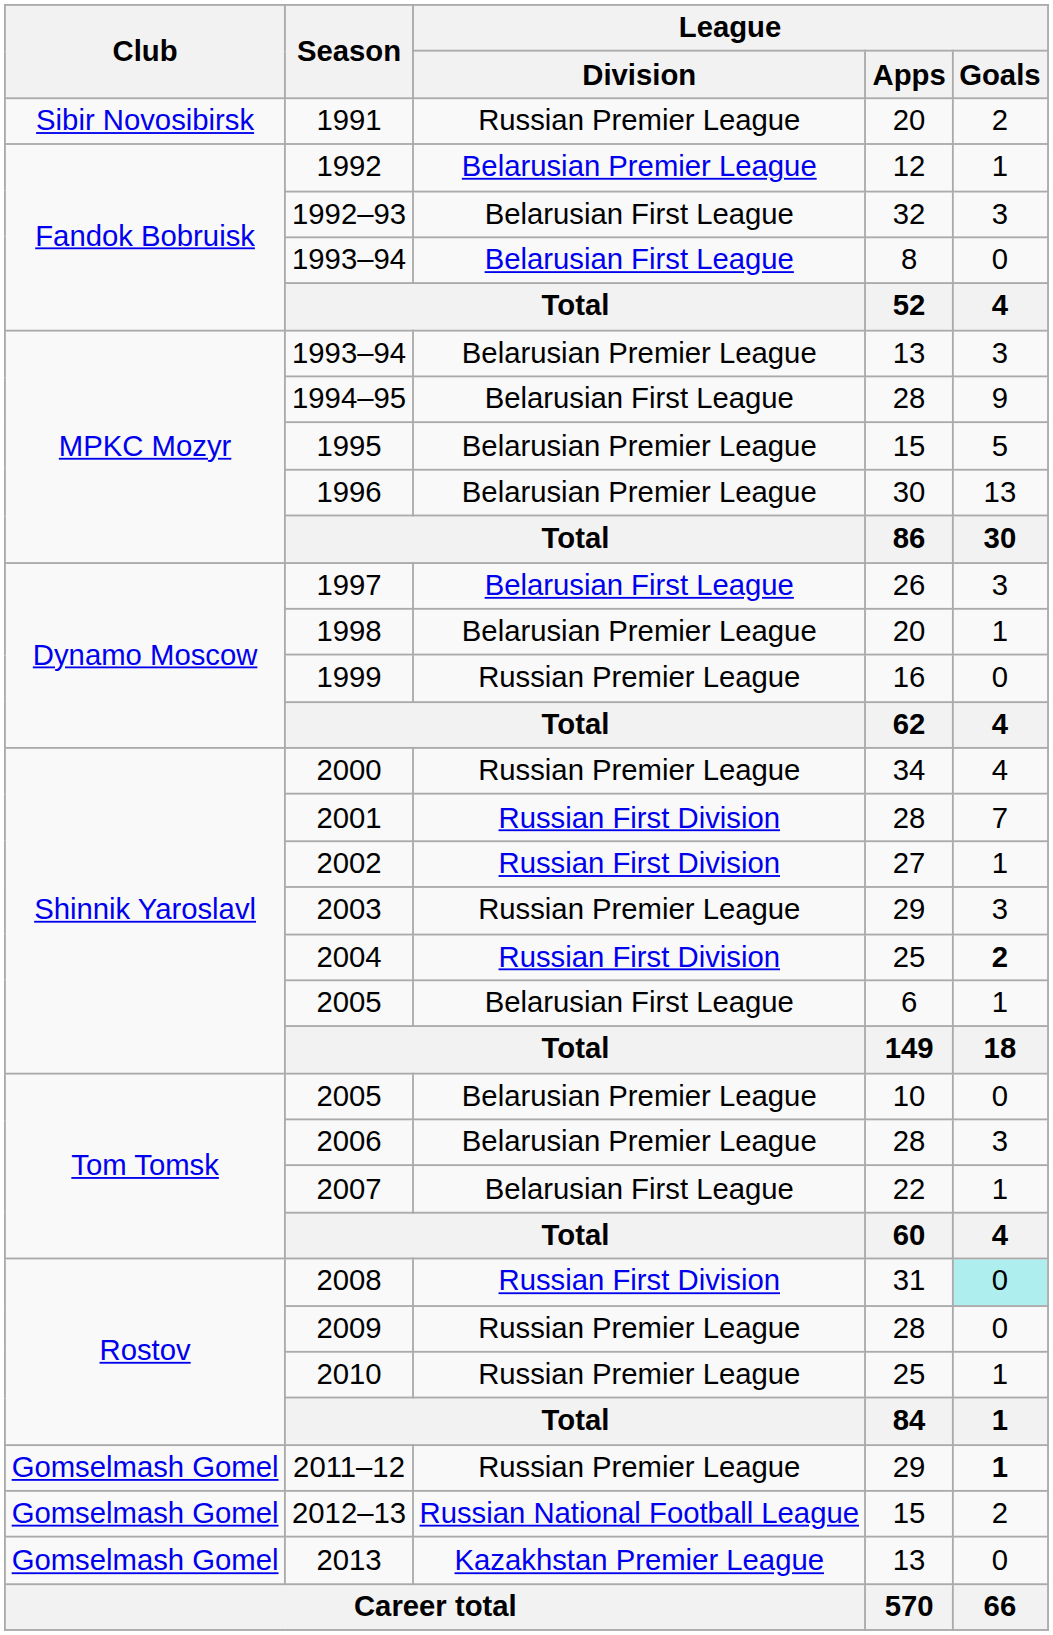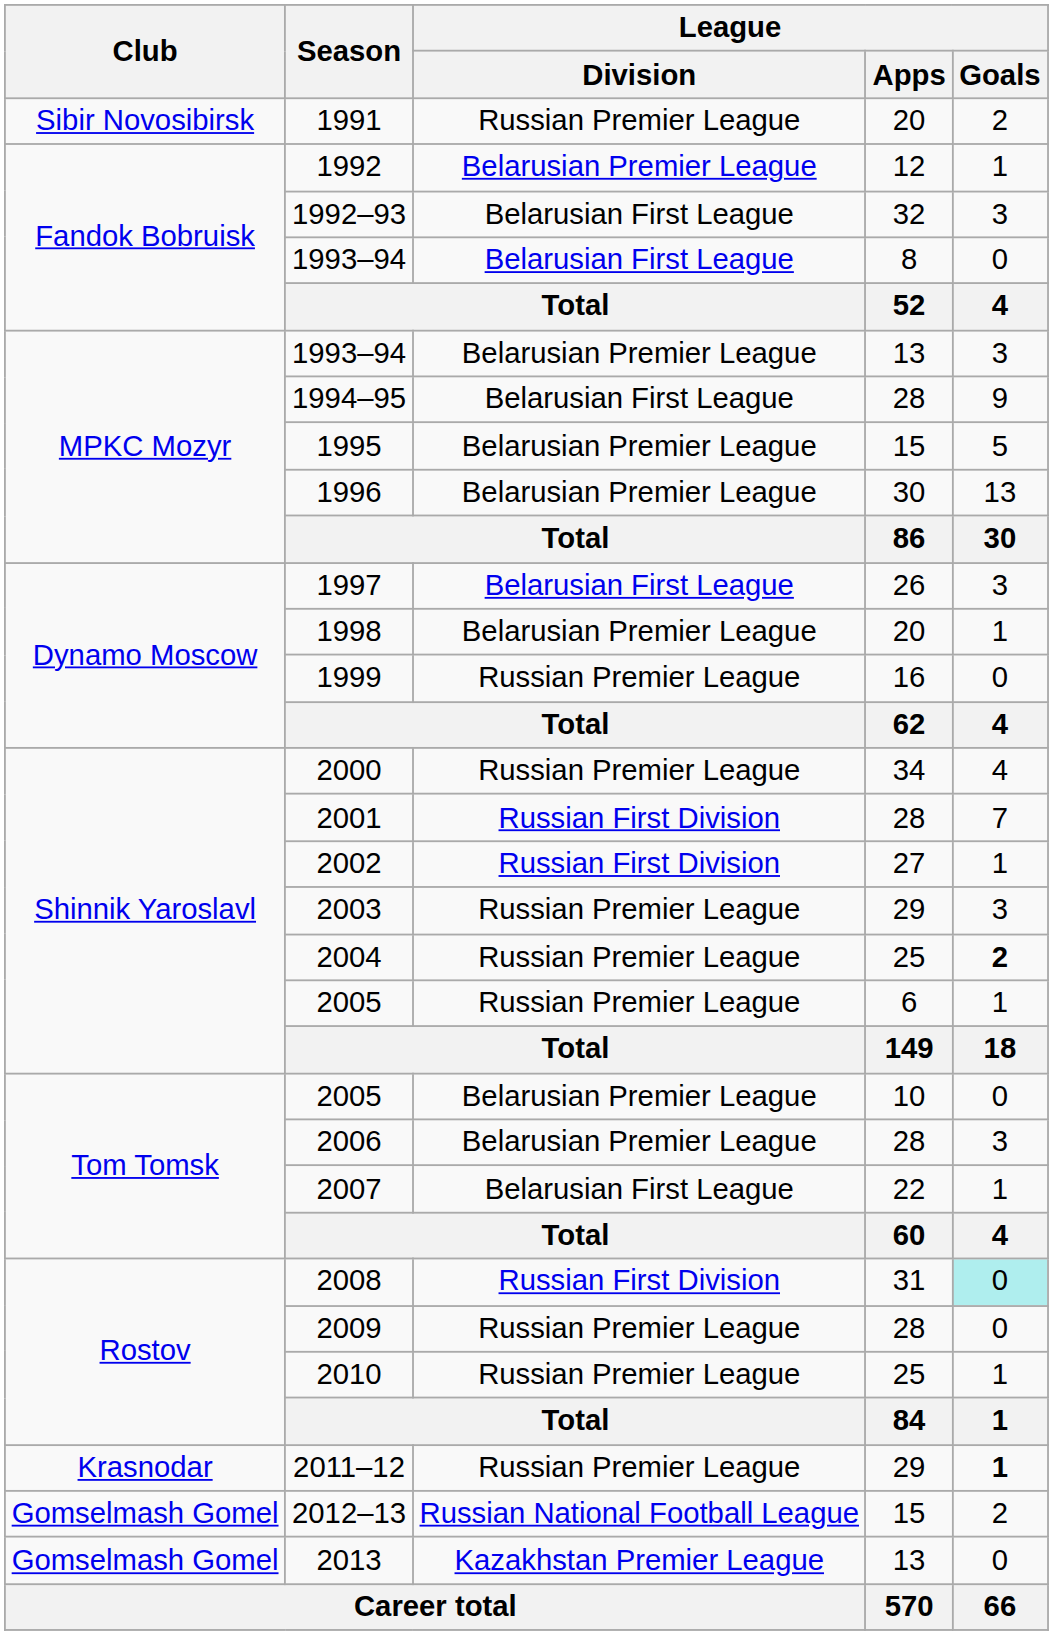 <table class="wikitable" style="text-align:center">
 <tr>
 <th rowspan="2">Club</th>
 <th rowspan="2">Season</th>
 <th colspan="3">League</th>
 </tr>
 <tr>
 <th>Division</th>
 <th>Apps</th>
 <th>Goals</th>
 </tr>
 <tr>
 <td><a href='#'>Sibir Novosibirsk</a></td>
 <td>1991</td>
 <td>Russian Premier League</td>
 <td>20</td>
 <td>2</td>
 </tr>
 <tr>
 <td rowspan="4"><a href='#'>Fandok Bobruisk</a></td>
 <td>1992</td>
 <td><a href='#'>Belarusian Premier League</a></td>
 <td>12</td>
 <td>1</td>
 </tr>
 <tr>
 <td>1992–93</td>
 <td>Belarusian First League</td>
 <td>32</td>
 <td>3</td>
 </tr>
 <tr>
 <td>1993–94</td>
 <td><a href='#'>Belarusian First League</a></td>
 <td>8</td>
 <td>0</td>
 </tr>
 <tr>
 <th colspan="2">Total</th>
 <th>52</th>
 <th>4</th>
 </tr>
 <tr>
 <td rowspan="5"><a href='#'>MPKC Mozyr</a></td>
 <td>1993–94</td>
 <td>Belarusian Premier League</td>
 <td>13</td>
 <td>3</td>
 </tr>
 <tr>
 <td>1994–95</td>
 <td>Belarusian First League</td>
 <td>28</td>
 <td>9</td>
 </tr>
 <tr>
 <td>1995</td>
 <td>Belarusian Premier League</td>
 <td>15</td>
 <td>5</td>
 </tr>
 <tr>
 <td>1996</td>
 <td>Belarusian Premier League</td>
 <td>30</td>
 <td>13</td>
 </tr>
 <tr>
 <th colspan="2">Total</th>
 <th>86</th>
 <th>30</th>
 </tr>
 <tr>
 <td rowspan="4"><a href='#'>Dynamo Moscow</a></td>
 <td>1997</td>
 <td><a href='#'>Belarusian First League</a></td>
 <td>26</td>
 <td>3</td>
 </tr>
 <tr>
 <td>1998</td>
 <td>Belarusian Premier League</td>
 <td>20</td>
 <td>1</td>
 </tr>
 <tr>
 <td>1999</td>
 <td>Russian Premier League</td>
 <td>16</td>
 <td>0</td>
 </tr>
 <tr>
 <th colspan="2">Total</th>
 <th>62</th>
 <th>4</th>
 </tr>
 <tr>
 <td rowspan="7"><a href='#'>Shinnik Yaroslavl</a></td>
 <td>2000</td>
 <td>Russian Premier League</td>
 <td>34</td>
 <td>4</td>
 </tr>
 <tr>
 <td>2001</td>
 <td><a href='#'>Russian First Division</a></td>
 <td>28</td>
 <td>7</td>
 </tr>
 <tr>
 <td>2002</td>
 <td><a href='#'>Russian First Division</a></td>
 <td>27</td>
 <td>1</td>
 </tr>
 <tr>
 <td>2003</td>
 <td>Russian Premier League</td>
 <td>29</td>
 <td>3</td>
 </tr>
 <tr>
 <td>2004</td>
-<td><a href='#'>Russian First Division</a></td>
+<td>Russian Premier League</td>
 <td>25</td>
 <td><strong>2</strong></td>
 </tr>
 <tr>
 <td>2005</td>
-<td>Belarusian First League</td>
+<td>Russian Premier League</td>
 <td>6</td>
 <td>1</td>
 </tr>
 <tr>
 <th colspan="2">Total</th>
 <th>149</th>
 <th>18</th>
 </tr>
 <tr>
 <td rowspan="4"><a href='#'>Tom Tomsk</a></td>
 <td>2005</td>
 <td>Belarusian Premier League</td>
 <td>10</td>
 <td>0</td>
 </tr>
 <tr>
 <td>2006</td>
 <td>Belarusian Premier League</td>
 <td>28</td>
 <td>3</td>
 </tr>
 <tr>
 <td>2007</td>
 <td>Belarusian First League</td>
 <td>22</td>
 <td>1</td>
 </tr>
 <tr>
 <th colspan="2">Total</th>
 <th>60</th>
 <th>4</th>
 </tr>
 <tr>
 <td rowspan="4"><a href='#'>Rostov</a></td>
 <td>2008</td>
 <td><a href='#'>Russian First Division</a></td>
 <td>31</td>
 <td style="background: paleturquoise;">0</td>
 </tr>
 <tr>
 <td>2009</td>
 <td>Russian Premier League</td>
 <td>28</td>
 <td>0</td>
 </tr>
 <tr>
 <td>2010</td>
 <td>Russian Premier League</td>
 <td>25</td>
 <td>1</td>
 </tr>
 <tr>
 <th colspan="2">Total</th>
 <th>84</th>
 <th>1</th>
 </tr>
 <tr>
-<td><a href='#'>Gomselmash Gomel</a></td>
+<td><a href='#'>Krasnodar</a></td>
 <td>2011–12</td>
 <td>Russian Premier League</td>
 <td>29</td>
 <td><strong>1</strong></td>
 </tr>
 <tr>
 <td><a href='#'>Gomselmash Gomel</a></td>
 <td>2012–13</td>
 <td><a href='#'>Russian National Football League</a></td>
 <td>15</td>
 <td>2</td>
 </tr>
 <tr>
 <td><a href='#'>Gomselmash Gomel</a></td>
 <td>2013</td>
 <td><a href='#'>Kazakhstan Premier League</a></td>
 <td>13</td>
 <td>0</td>
 </tr>
 <tr>
 <th colspan="3">Career total</th>
 <th>570</th>
 <th>66</th>
 </tr>
 </table>
